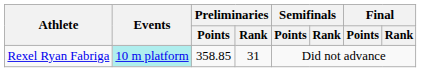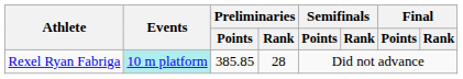 <table class=wikitable style="font-size:90%">
 <tr>
 <th rowspan="2">Athlete</th>
 <th rowspan="2">Events</th>
 <th colspan="2">Preliminaries</th>
 <th colspan="2">Semifinals</th>
 <th colspan="2">Final</th>
 </tr>
 <tr style="font-size:95%">
 <th>Points</th>
 <th>Rank</th>
 <th>Points</th>
 <th>Rank</th>
 <th>Points</th>
 <th>Rank</th>
 </tr>
 <tr align=center>
 <td align=left><a href='#'>Rexel Ryan Fabriga</a></td>
 <td align=left style="background: paleturquoise;"><a href='#'>10 m platform</a></td>
-<td>358.85</td>
-<td>31</td>
+<td>385.85</td>
+<td>28</td>
 <td colspan=4>Did not advance</td>
 </tr>
 </table>
